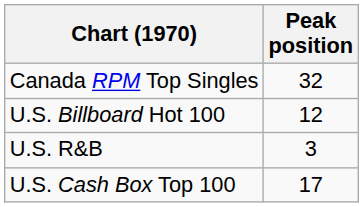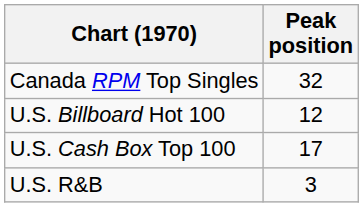 <table class="wikitable sortable">
 <tr>
 <th>Chart (1970)</th>
 <th>Peak<br>position</th>
 </tr>
 <tr>
 <td>Canada <em><a href='#'>RPM</a></em> Top Singles</td>
 <td style="text-align:center;">32</td>
 </tr>
 <tr>
 <td align="left">U.S. <em>Billboard</em> Hot 100</td>
 <td style="text-align:center;">12</td>
 </tr>
 <tr>
+<td align="left">U.S. <em>Cash Box</em> Top 100</td>
+<td style="text-align:center;">17</td>
+</tr>
+<tr>
 <td align="left">U.S. R&B</td>
 <td style="text-align:center;">3</td>
 </tr>
-<tr>
-<td align="left">U.S. <em>Cash Box</em> Top 100</td>
-<td style="text-align:center;">17</td>
-</tr>
 </table>
